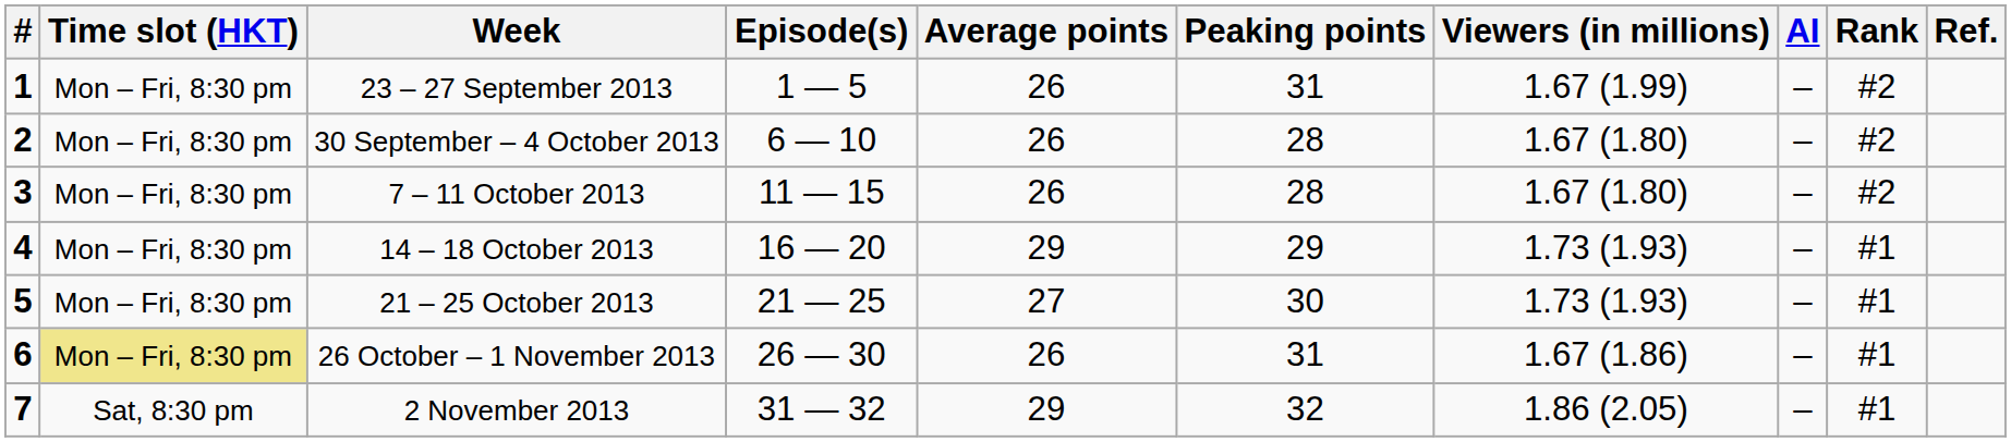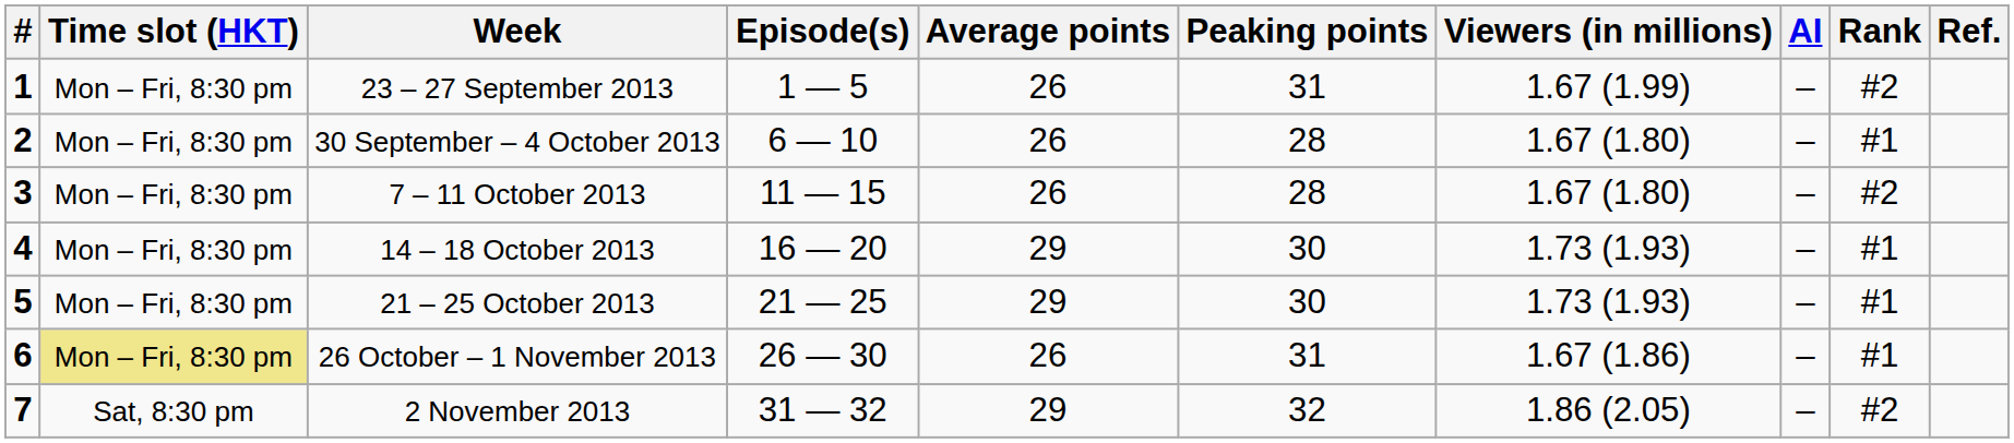 <table class="wikitable" style="text-align:center;">
 <tr>
 <th>#</th>
 <th>Time slot (<a href='#'>HKT</a>)</th>
 <th>Week</th>
 <th>Episode(s)</th>
 <th>Average points</th>
 <th>Peaking points</th>
 <th>Viewers (in millions)</th>
 <th><a href='#'>AI</a></th>
 <th>Rank</th>
 <th>Ref.</th>
 </tr>
 <tr>
 <td><strong>1</strong></td>
 <td><small>Mon – Fri, 8:30 pm</small></td>
 <td><small>23 – 27 September 2013</small></td>
 <td>1 — 5</td>
 <td>26</td>
 <td>31</td>
 <td>1.67 (1.99)</td>
 <td>–</td>
 <td>#2</td>
 <td></td>
 </tr>
 <tr>
 <td><strong>2</strong></td>
 <td><small>Mon – Fri, 8:30 pm</small></td>
 <td><small>30 September – 4 October 2013</small></td>
 <td>6 — 10</td>
 <td>26</td>
 <td>28</td>
 <td>1.67 (1.80)</td>
 <td>–</td>
-<td>#2</td>
+<td>#1</td>
 <td></td>
 </tr>
 <tr>
 <td><strong>3</strong></td>
 <td><small>Mon – Fri, 8:30 pm</small></td>
 <td><small>7 – 11 October 2013</small></td>
 <td>11 — 15</td>
 <td>26</td>
 <td>28</td>
 <td>1.67 (1.80)</td>
 <td>–</td>
 <td>#2</td>
 <td></td>
 </tr>
 <tr>
 <td><strong>4</strong></td>
 <td><small>Mon – Fri, 8:30 pm</small></td>
 <td><small>14 – 18 October 2013</small></td>
 <td>16 — 20</td>
 <td>29</td>
-<td>29</td>
+<td>30</td>
 <td>1.73 (1.93)</td>
 <td>–</td>
 <td>#1</td>
 <td></td>
 </tr>
 <tr>
 <td><strong>5</strong></td>
 <td><small>Mon – Fri, 8:30 pm</small></td>
 <td><small>21 – 25 October 2013</small></td>
 <td>21 — 25</td>
-<td>27</td>
+<td>29</td>
 <td>30</td>
 <td>1.73 (1.93)</td>
 <td>–</td>
 <td>#1</td>
 <td></td>
 </tr>
 <tr>
 <td><strong>6</strong></td>
 <td style="background: khaki;"><small>Mon – Fri, 8:30 pm</small></td>
 <td><small>26 October – 1 November 2013</small></td>
 <td>26 — 30</td>
 <td>26</td>
 <td>31</td>
 <td>1.67 (1.86)</td>
 <td>–</td>
 <td>#1</td>
 <td></td>
 </tr>
 <tr>
 <td><strong>7</strong></td>
 <td><small>Sat, 8:30 pm</small></td>
 <td><small>2 November 2013</small></td>
 <td>31 — 32</td>
 <td>29</td>
 <td>32</td>
 <td>1.86 (2.05)</td>
 <td>–</td>
-<td>#1</td>
+<td>#2</td>
 <td></td>
 </tr>
 </table>
